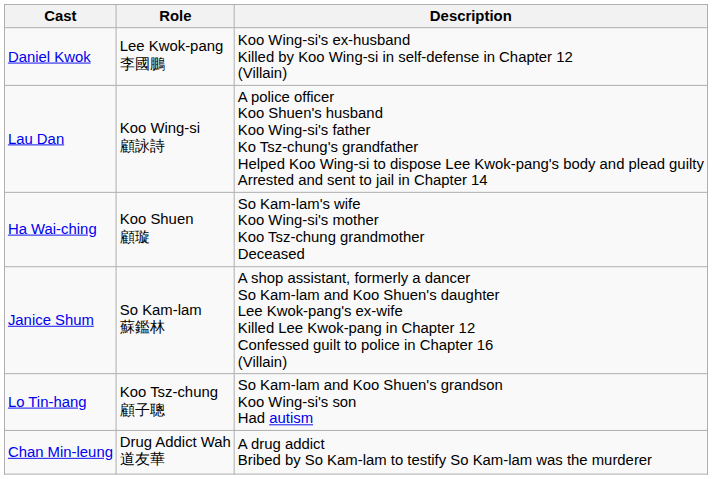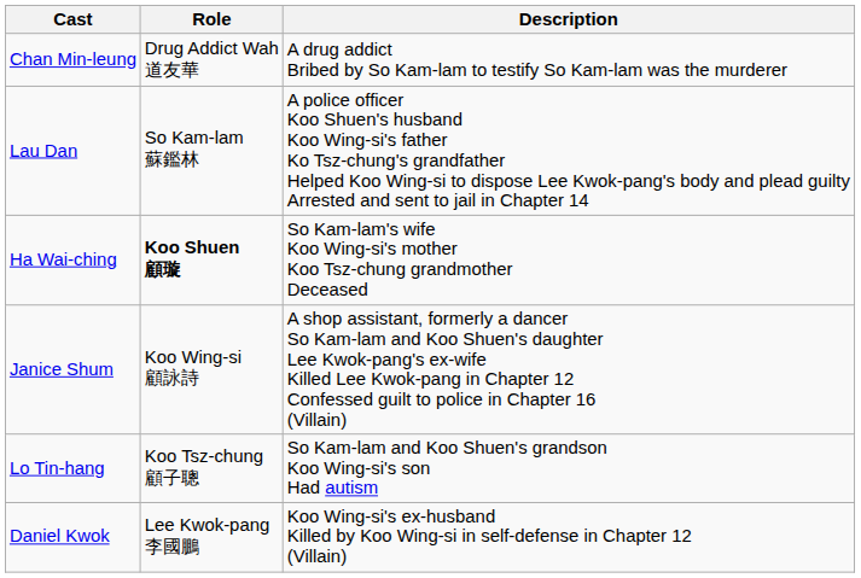 <table class="wikitable">
 <tr>
 <th>Cast</th>
 <th>Role</th>
 <th>Description</th>
 </tr>
 <tr>
-<td><a href='#'>Daniel Kwok</a></td>
-<td>Lee Kwok-pang<br>李國鵬</td>
-<td>Koo Wing-si's ex-husband<br>Killed by Koo Wing-si in self-defense in Chapter 12<br>(Villain)</td>
+<td><a href='#'>Chan Min-leung</a></td>
+<td>Drug Addict Wah<br>道友華</td>
+<td>A drug addict<br>Bribed by So Kam-lam to testify So Kam-lam was the murderer</td>
 </tr>
 <tr>
 <td><a href='#'>Lau Dan</a></td>
-<td>Koo Wing-si<br>顧詠詩</td>
+<td>So Kam-lam<br>蘇鑑林</td>
 <td>A police officer<br>Koo Shuen's husband<br>Koo Wing-si's father<br>Ko Tsz-chung's grandfather<br>Helped Koo Wing-si to dispose Lee Kwok-pang's body and plead guilty<br>Arrested and sent to jail in Chapter 14</td>
 </tr>
 <tr>
 <td><a href='#'>Ha Wai-ching</a></td>
-<td>Koo Shuen<br>顧璇</td>
+<td><strong>Koo Shuen<br>顧璇</strong></td>
 <td>So Kam-lam's wife<br>Koo Wing-si's mother<br>Koo Tsz-chung grandmother<br>Deceased</td>
 </tr>
 <tr>
 <td><a href='#'>Janice Shum</a></td>
-<td>So Kam-lam<br>蘇鑑林</td>
+<td>Koo Wing-si<br>顧詠詩</td>
 <td>A shop assistant, formerly a dancer<br>So Kam-lam and Koo Shuen's daughter<br>Lee Kwok-pang's ex-wife<br>Killed Lee Kwok-pang in Chapter 12<br>Confessed guilt to police in Chapter 16<br>(Villain)</td>
 </tr>
 <tr>
 <td><a href='#'>Lo Tin-hang</a></td>
 <td>Koo Tsz-chung<br>顧子聰</td>
 <td>So Kam-lam and Koo Shuen's grandson<br>Koo Wing-si's son<br>Had <a href='#'>autism</a></td>
 </tr>
 <tr>
-<td><a href='#'>Chan Min-leung</a></td>
-<td>Drug Addict Wah<br>道友華</td>
-<td>A drug addict<br>Bribed by So Kam-lam to testify So Kam-lam was the murderer</td>
+<td><a href='#'>Daniel Kwok</a></td>
+<td>Lee Kwok-pang<br>李國鵬</td>
+<td>Koo Wing-si's ex-husband<br>Killed by Koo Wing-si in self-defense in Chapter 12<br>(Villain)</td>
 </tr>
 </table>
